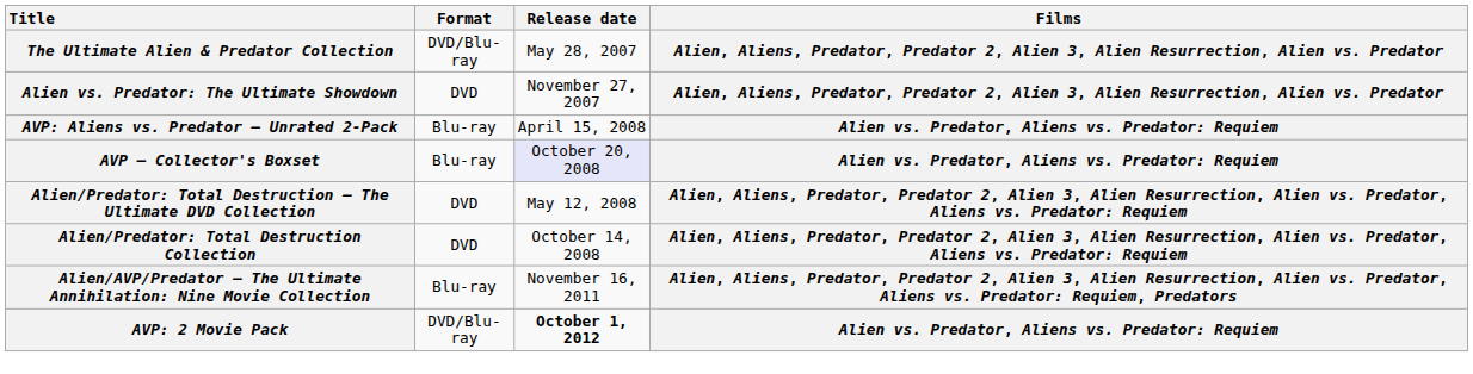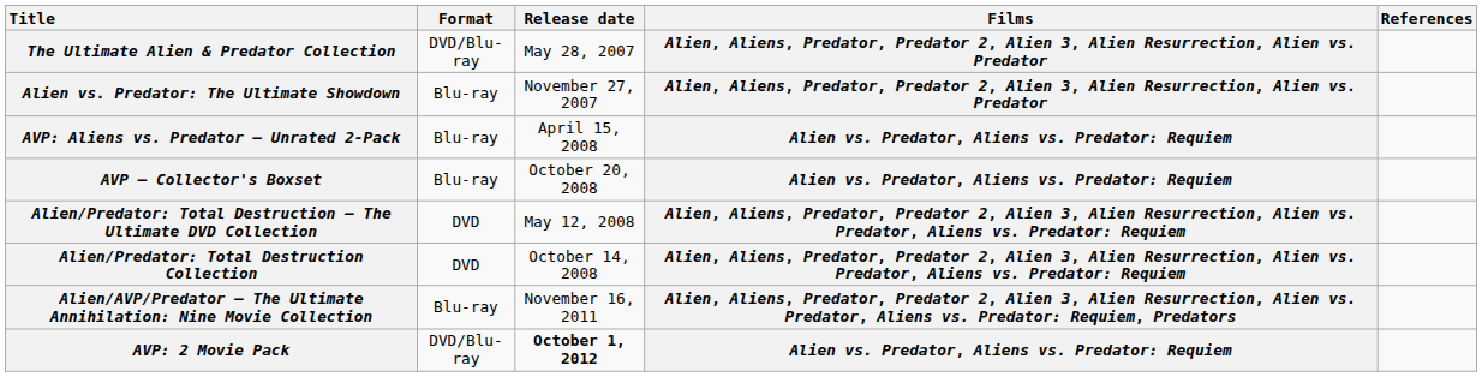 <table class="wikitable plainrowheaders" style="text-align:center">
 <tr>
 <th scope="column" style="text-align:left; width:28%">Title</th>
 <th scope="col">Format</th>
 <th scope="col">Release date</th>
 <th scope="col">Films</th>
+<th scope="col">References</th>
 </tr>
 <tr>
 <th scope="row"><em>The Ultimate Alien & Predator Collection</em></th>
 <td>DVD/Blu-ray</td>
 <td>May 28, 2007</td>
 <th scope="row"><em>Alien</em>, <em>Aliens</em>, <em>Predator</em>, <em>Predator 2</em>, <em>Alien 3</em>, <em>Alien Resurrection</em>, <em>Alien vs. Predator</em></th>
+<td style="text-align:center;"></td>
 </tr>
 <tr>
 <th scope="row"><em>Alien vs. Predator: The Ultimate Showdown</em></th>
-<td>DVD</td>
+<td>Blu-ray</td>
 <td>November 27, 2007</td>
 <th scope="row"><em>Alien</em>, <em>Aliens</em>, <em>Predator</em>, <em>Predator 2</em>, <em>Alien 3</em>, <em>Alien Resurrection</em>, <em>Alien vs. Predator</em></th>
+<td style="text-align:center;"></td>
 </tr>
 <tr>
 <th scope="row"><em>AVP: Aliens vs. Predator – Unrated 2-Pack</em></th>
 <td>Blu-ray</td>
 <td>April 15, 2008</td>
 <th scope="row"><em>Alien vs. Predator</em>, <em>Aliens vs. Predator: Requiem</em></th>
+<td style="text-align:center;"></td>
 </tr>
 <tr>
 <th scope="row"><em>AVP – Collector's Boxset</em></th>
 <td>Blu-ray</td>
-<td style="background: lavender;">October 20, 2008</td>
+<td>October 20, 2008</td>
 <th scope="row"><em>Alien vs. Predator</em>, <em>Aliens vs. Predator: Requiem</em></th>
+<td style="text-align:center;"></td>
 </tr>
 <tr>
 <th scope="row"><em>Alien/Predator: Total Destruction – The Ultimate DVD Collection</em></th>
 <td>DVD</td>
 <td>May 12, 2008</td>
 <th scope="row"><em>Alien</em>, <em>Aliens</em>, <em>Predator</em>, <em>Predator 2</em>, <em>Alien 3</em>, <em>Alien Resurrection</em>, <em>Alien vs. Predator</em>, <em>Aliens vs. Predator: Requiem</em></th>
+<td style="text-align:center;"></td>
 </tr>
 <tr>
 <th scope="row"><em>Alien/Predator: Total Destruction Collection</em></th>
 <td>DVD</td>
 <td>October 14, 2008</td>
 <th scope="row"><em>Alien</em>, <em>Aliens</em>, <em>Predator</em>, <em>Predator 2</em>, <em>Alien 3</em>, <em>Alien Resurrection</em>, <em>Alien vs. Predator</em>, <em>Aliens vs. Predator: Requiem</em></th>
+<td style="text-align:center;"></td>
 </tr>
 <tr>
 <th scope="row"><em>Alien/AVP/Predator – The Ultimate Annihilation: Nine Movie Collection</em></th>
 <td>Blu-ray</td>
 <td>November 16, 2011</td>
 <th scope="row"><em>Alien</em>, <em>Aliens</em>, <em>Predator</em>, <em>Predator 2</em>, <em>Alien 3</em>, <em>Alien Resurrection</em>, <em>Alien vs. Predator</em>, <em>Aliens vs. Predator: Requiem</em>, <em>Predators</em></th>
+<td></td>
 </tr>
 <tr>
 <th scope="row"><em>AVP: 2 Movie Pack</em></th>
 <td>DVD/Blu-ray</td>
 <td><strong>October 1, 2012</strong></td>
 <th scope="row"><em>Alien vs. Predator</em>, <em>Aliens vs. Predator: Requiem</em></th>
+<td style="text-align:center;"></td>
 </tr>
 </table>
